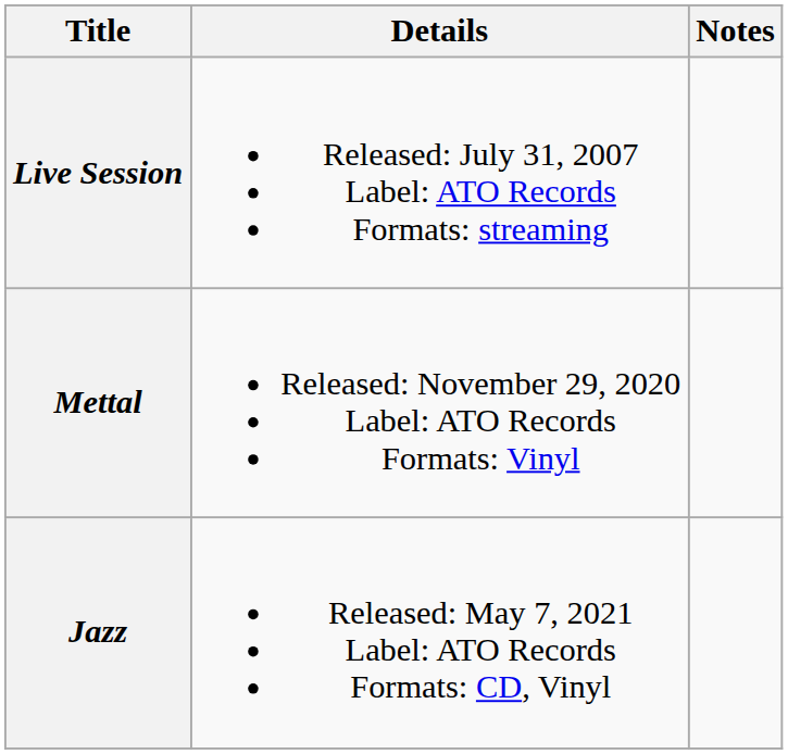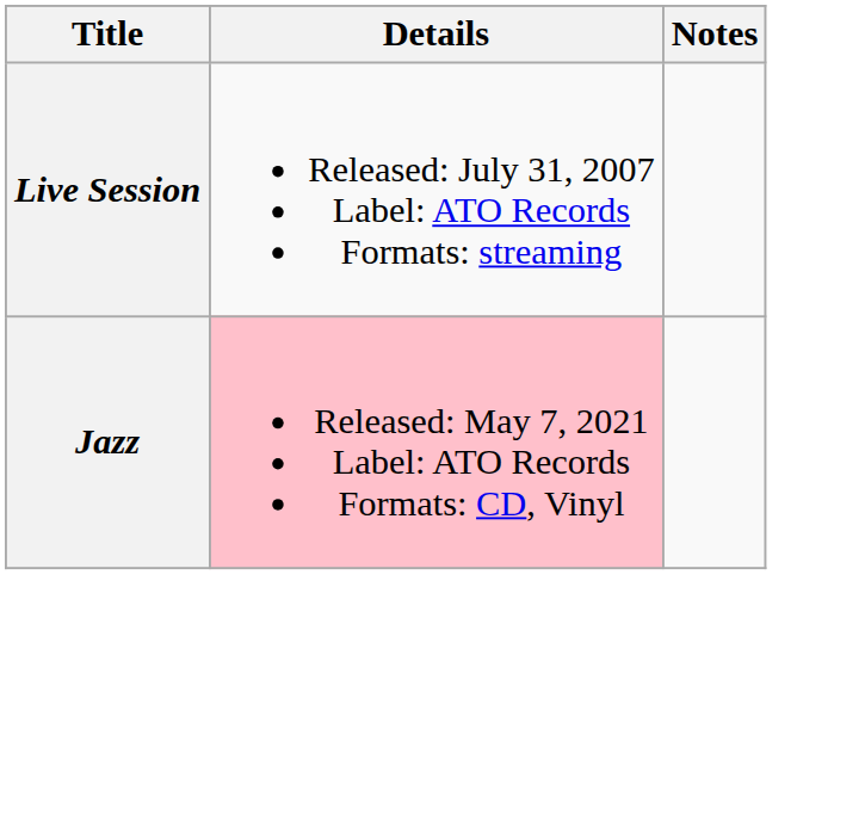 <table class="wikitable plainrowheaders" style="text-align:center">
 <tr>
 <th scope="col">Title</th>
 <th scope="col">Details</th>
 <th scope="col">Notes</th>
 </tr>
 <tr>
 <th scope="row"><em>Live Session</em></th>
 <td><br><ul><li>Released: July 31, 2007</li><li>Label: <a href='#'>ATO Records</a></li><li>Formats: <a href='#'>streaming</a></li></ul></td>
 <td></td>
 </tr>
 <tr>
-<th scope="row"><em>Mettal</em></th>
-<td><br><ul><li>Released: November 29, 2020</li><li>Label: ATO Records</li><li>Formats: <a href='#'>Vinyl</a></li></ul></td>
-<td></td>
-</tr>
-<tr>
 <th scope="row"><em>Jazz</em></th>
-<td><br><ul><li>Released: May 7, 2021</li><li>Label: ATO Records</li><li>Formats: <a href='#'>CD</a>, Vinyl</li></ul></td>
+<td style="background: pink;"><br><ul><li>Released: May 7, 2021</li><li>Label: ATO Records</li><li>Formats: <a href='#'>CD</a>, Vinyl</li></ul></td>
 <td></td>
 </tr>
 </table>
